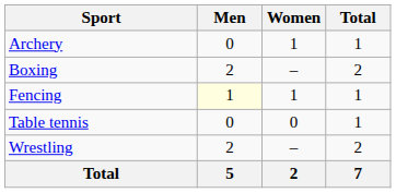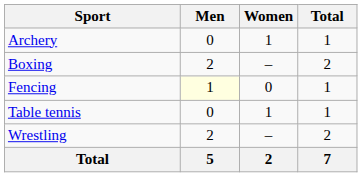 <table class="wikitable sortable" style="text-align:center;">
 <tr>
 <th width=180>Sport</th>
 <th width=55>Men</th>
 <th width=55>Women</th>
 <th width=55>Total</th>
 </tr>
 <tr>
 <td align=left><a href='#'>Archery</a></td>
 <td>0</td>
 <td>1</td>
 <td>1</td>
 </tr>
 <tr>
 <td align=left><a href='#'>Boxing</a></td>
 <td>2</td>
 <td>–</td>
 <td>2</td>
 </tr>
 <tr>
 <td align=left><a href='#'>Fencing</a></td>
 <td style="background: lightyellow;">1</td>
-<td>1</td>
+<td>0</td>
 <td>1</td>
 </tr>
 <tr>
 <td align=left><a href='#'>Table tennis</a></td>
 <td>0</td>
-<td>0</td>
+<td>1</td>
 <td>1</td>
 </tr>
 <tr>
 <td align=left><a href='#'>Wrestling</a></td>
 <td>2</td>
 <td>–</td>
 <td>2</td>
 </tr>
 <tr>
 <th>Total</th>
 <th>5</th>
 <th>2</th>
 <th>7</th>
 </tr>
 </table>
